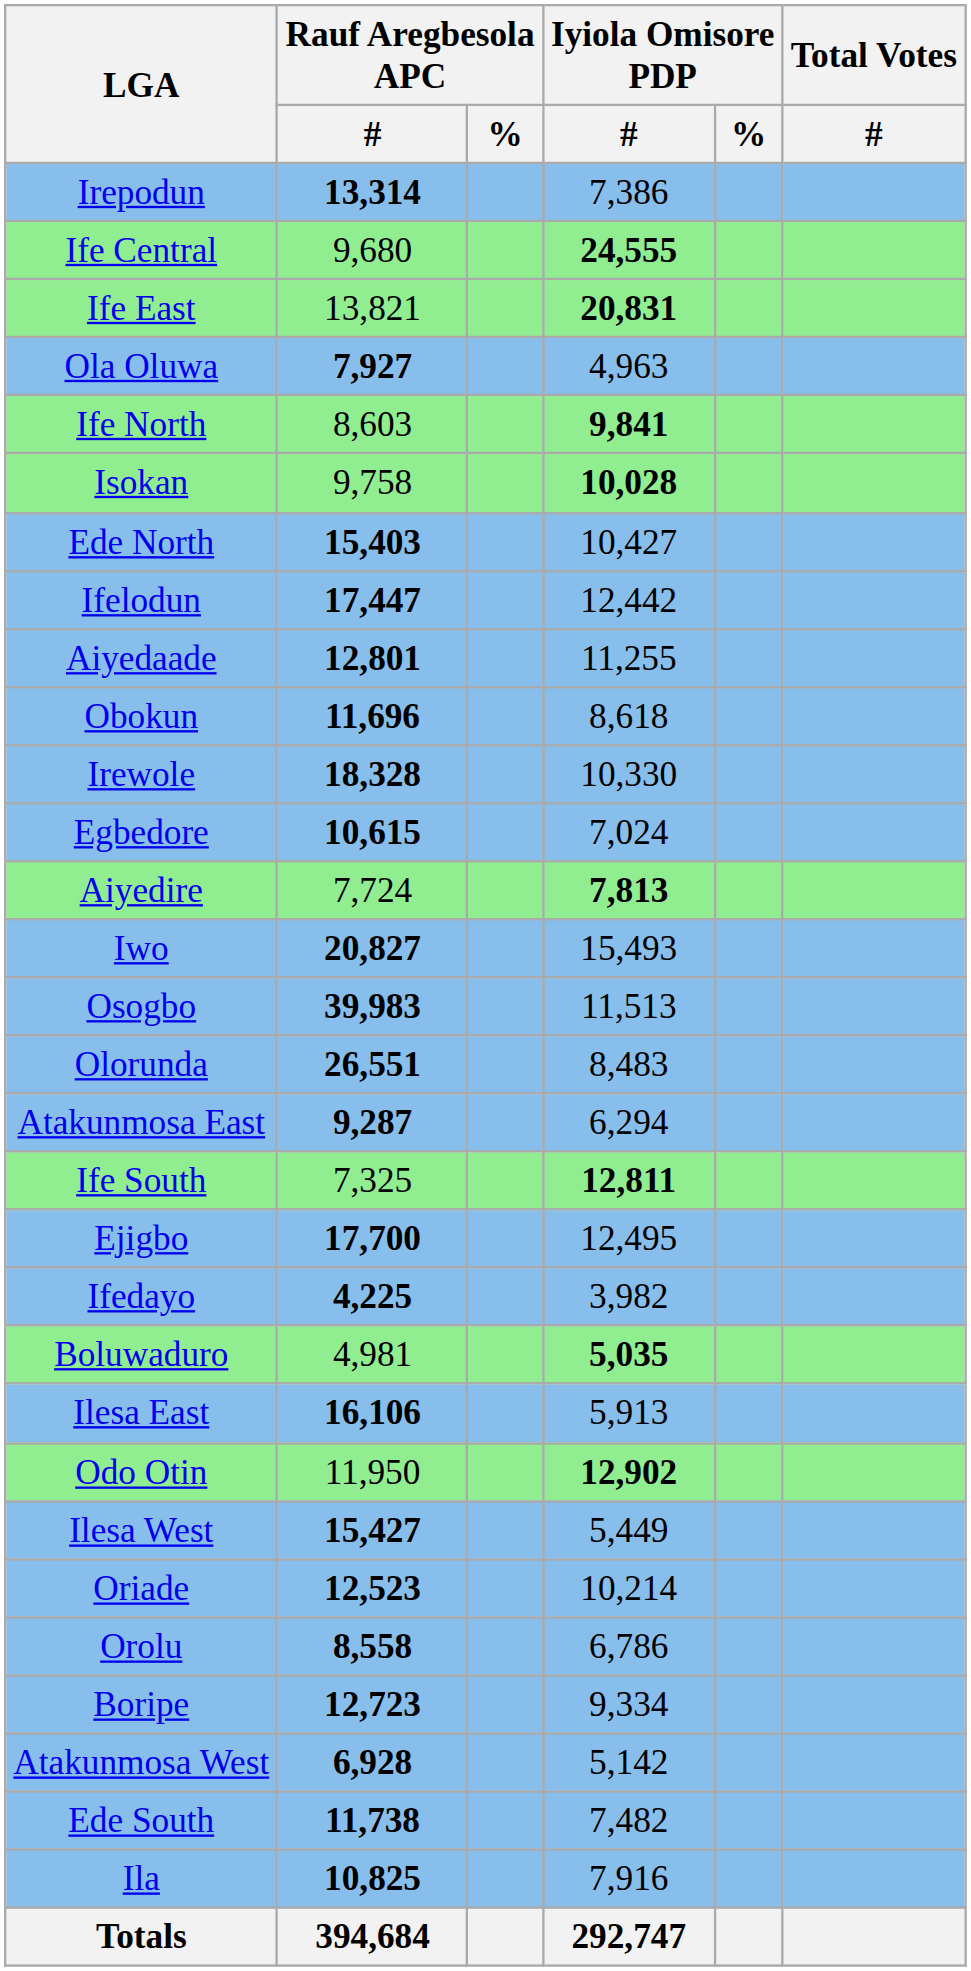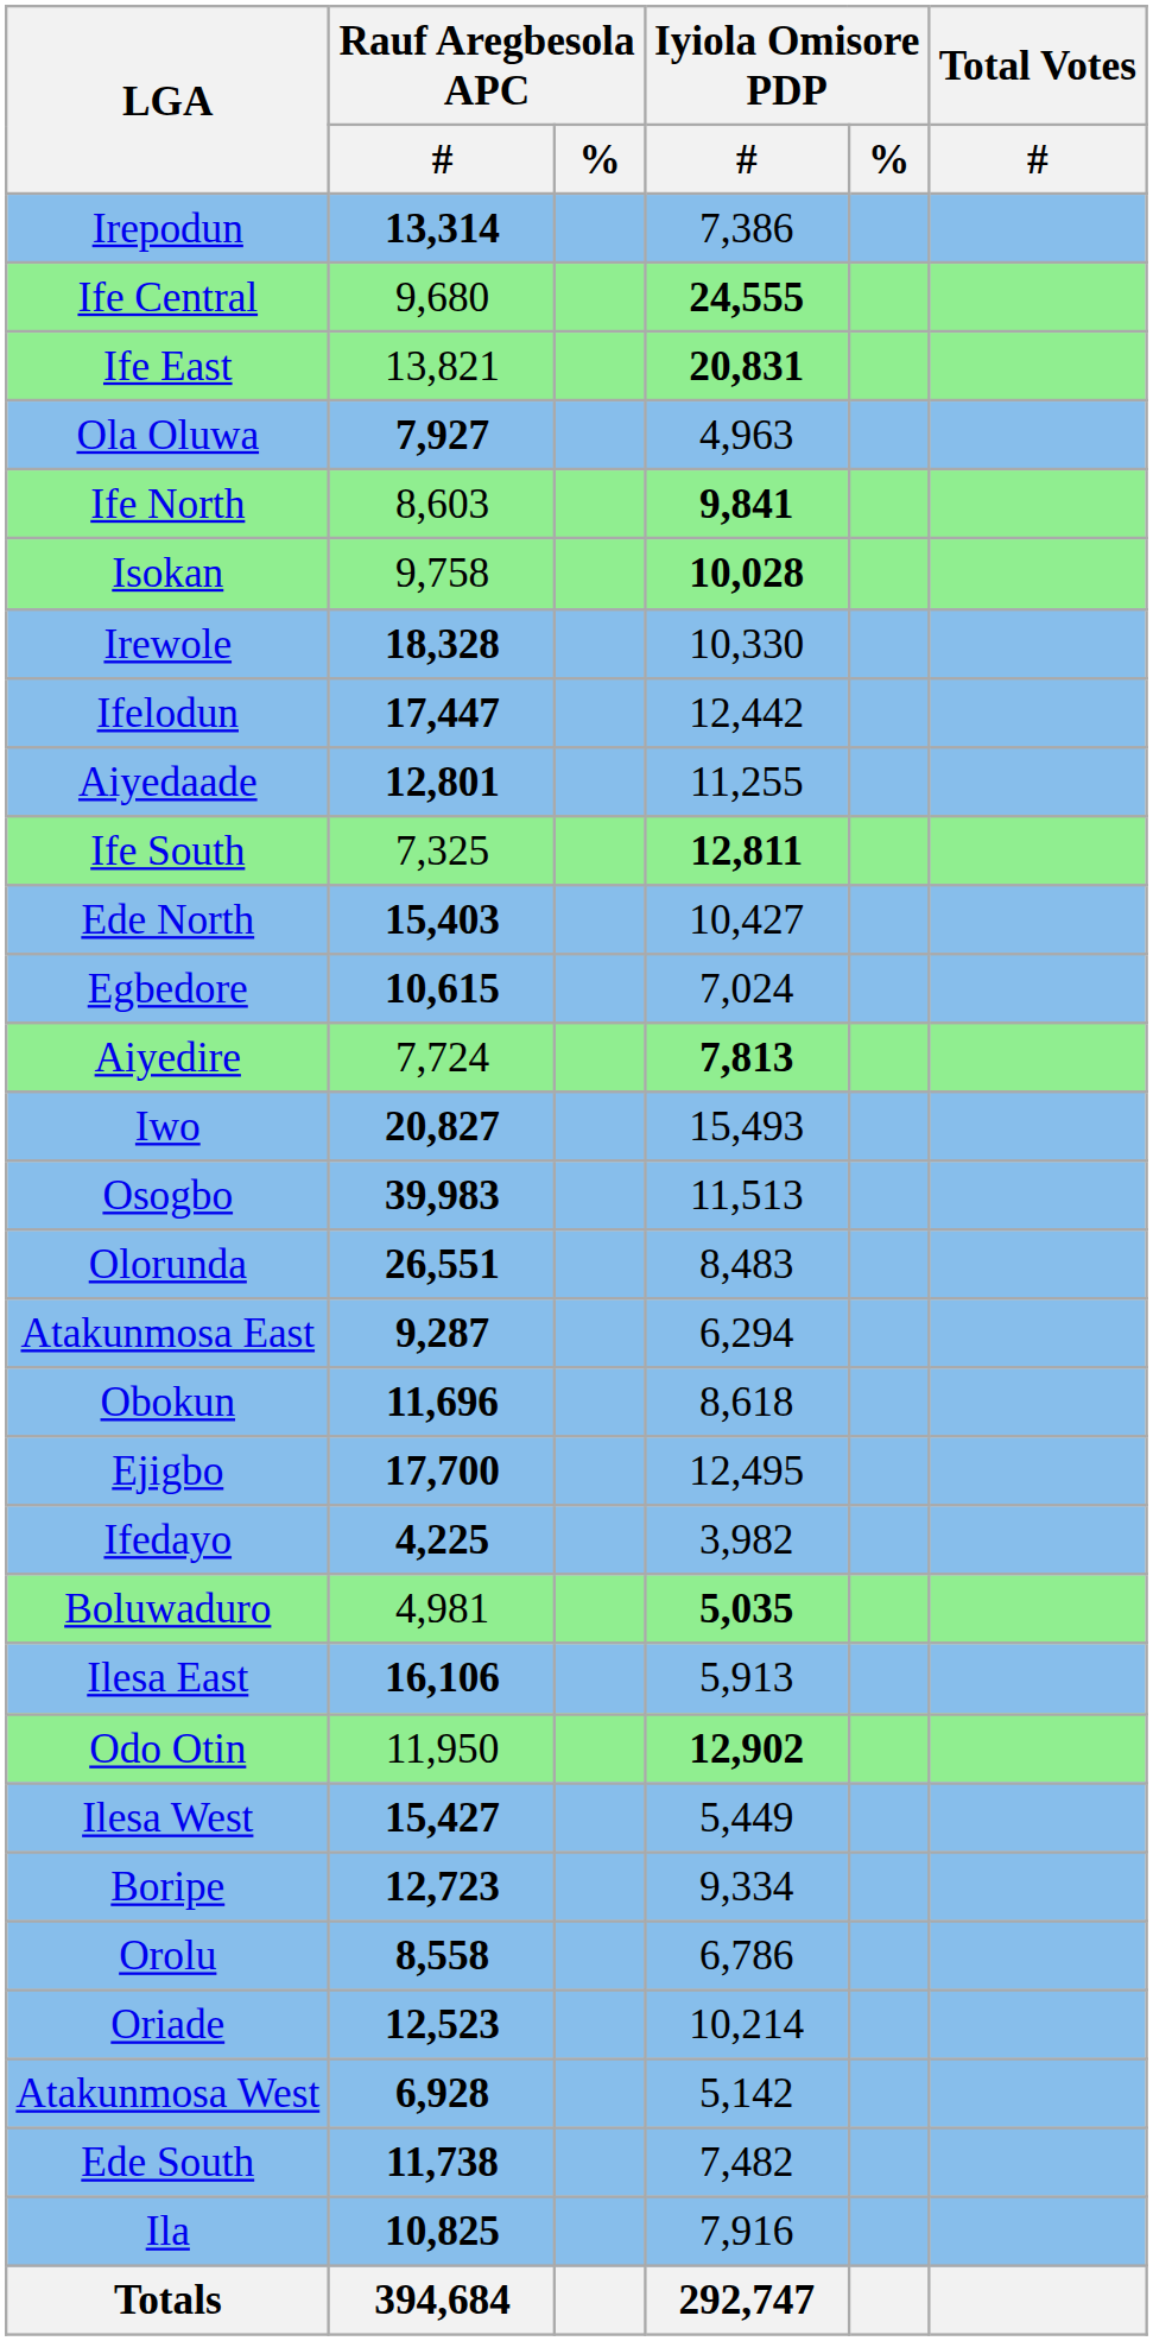 <table class="wikitable sortable" style=" font-size: 95%">
 <tr>
 <th rowspan="2">LGA</th>
 <th colspan="2">Rauf Aregbesola<br>APC</th>
 <th colspan="2">Iyiola Omisore<br>PDP</th>
 <th>Total Votes</th>
 </tr>
 <tr>
 <th>#</th>
 <th>%</th>
 <th>#</th>
 <th>%</th>
 <th>#</th>
 </tr>
 <tr>
 <td bgcolor=#87BEEB align="center"><a href='#'>Irepodun</a></td>
 <td bgcolor=#87BEEB align="center"><strong>13,314</strong></td>
 <td bgcolor=#87BEEB align="center"></td>
 <td bgcolor=#87BEEB align="center">7,386</td>
 <td bgcolor=#87BEEB align="center"></td>
 <td bgcolor=#87BEEB align="center"></td>
 </tr>
 <tr>
 <td bgcolor=#90EE90 align="center"><a href='#'>Ife Central</a></td>
 <td bgcolor=#90EE90 align="center">9,680</td>
 <td bgcolor=#90EE90 align="center"></td>
 <td bgcolor=#90EE90 align="center"><strong>24,555</strong></td>
 <td bgcolor=#90EE90 align="center"></td>
 <td bgcolor=#90EE90 align="center"></td>
 </tr>
 <tr>
 <td bgcolor=#90EE90 align="center"><a href='#'>Ife East</a></td>
 <td bgcolor=#90EE90 align="center">13,821</td>
 <td bgcolor=#90EE90 align="center"></td>
 <td bgcolor=#90EE90 align="center"><strong>20,831</strong></td>
 <td bgcolor=#90EE90 align="center"></td>
 <td bgcolor=#90EE90 align="center"></td>
 </tr>
 <tr>
 <td bgcolor=#87BEEB align="center"><a href='#'>Ola Oluwa</a></td>
 <td bgcolor=#87BEEB align="center"><strong>7,927</strong></td>
 <td bgcolor=#87BEEB align="center"></td>
 <td bgcolor=#87BEEB align="center">4,963</td>
 <td bgcolor=#87BEEB align="center"></td>
 <td bgcolor=#87BEEB align="center"></td>
 </tr>
 <tr>
 <td bgcolor=#90EE90 align="center"><a href='#'>Ife North</a></td>
 <td bgcolor=#90EE90 align="center">8,603</td>
 <td bgcolor=#90EE90 align="center"></td>
 <td bgcolor=#90EE90 align="center"><strong>9,841</strong></td>
 <td bgcolor=#90EE90 align="center"></td>
 <td bgcolor=#90EE90 align="center"></td>
 </tr>
 <tr>
 <td bgcolor=#90EE90 align="center"><a href='#'>Isokan</a></td>
 <td bgcolor=#90EE90 align="center">9,758</td>
 <td bgcolor=#90EE90 align="center"></td>
 <td bgcolor=#90EE90 align="center"><strong>10,028</strong></td>
 <td bgcolor=#90EE90 align="center"></td>
 <td bgcolor=#90EE90 align="center"></td>
 </tr>
 <tr>
-<td bgcolor=#87BEEB align="center"><a href='#'>Ede North</a></td>
-<td bgcolor=#87BEEB align="center"><strong>15,403</strong></td>
+<td bgcolor=#87BEEB align="center"><a href='#'>Irewole</a></td>
+<td bgcolor=#87BEEB align="center"><strong>18,328</strong></td>
 <td bgcolor=#87BEEB align="center"></td>
-<td bgcolor=#87BEEB align="center">10,427</td>
+<td bgcolor=#87BEEB align="center">10,330</td>
 <td bgcolor=#87BEEB align="center"></td>
 <td bgcolor=#87BEEB align="center"></td>
 </tr>
 <tr>
 <td bgcolor=#87BEEB align="center"><a href='#'>Ifelodun</a></td>
 <td bgcolor=#87BEEB align="center"><strong>17,447</strong></td>
 <td bgcolor=#87BEEB align="center"></td>
 <td bgcolor=#87BEEB align="center">12,442</td>
 <td bgcolor=#87BEEB align="center"></td>
 <td bgcolor=#87BEEB align="center"></td>
 </tr>
 <tr>
 <td bgcolor=#87BEEB align="center"><a href='#'>Aiyedaade</a></td>
 <td bgcolor=#87BEEB align="center"><strong>12,801</strong></td>
 <td bgcolor=#87BEEB align="center"></td>
 <td bgcolor=#87BEEB align="center">11,255</td>
 <td bgcolor=#87BEEB align="center"></td>
 <td bgcolor=#87BEEB align="center"></td>
 </tr>
 <tr>
-<td bgcolor=#87BEEB align="center"><a href='#'>Obokun</a></td>
-<td bgcolor=#87BEEB align="center"><strong>11,696</strong></td>
-<td bgcolor=#87BEEB align="center"></td>
-<td bgcolor=#87BEEB align="center">8,618</td>
-<td bgcolor=#87BEEB align="center"></td>
-<td bgcolor=#87BEEB align="center"></td>
+<td bgcolor=#90EE90 align="center"><a href='#'>Ife South</a></td>
+<td bgcolor=#90EE90 align="center">7,325</td>
+<td bgcolor=#90EE90 align="center"></td>
+<td bgcolor=#90EE90 align="center"><strong>12,811</strong></td>
+<td bgcolor=#90EE90 align="center"></td>
+<td bgcolor=#90EE90 align="center"></td>
 </tr>
 <tr>
-<td bgcolor=#87BEEB align="center"><a href='#'>Irewole</a></td>
-<td bgcolor=#87BEEB align="center"><strong>18,328</strong></td>
+<td bgcolor=#87BEEB align="center"><a href='#'>Ede North</a></td>
+<td bgcolor=#87BEEB align="center"><strong>15,403</strong></td>
 <td bgcolor=#87BEEB align="center"></td>
-<td bgcolor=#87BEEB align="center">10,330</td>
+<td bgcolor=#87BEEB align="center">10,427</td>
 <td bgcolor=#87BEEB align="center"></td>
 <td bgcolor=#87BEEB align="center"></td>
 </tr>
 <tr>
 <td bgcolor=#87BEEB align="center"><a href='#'>Egbedore</a></td>
 <td bgcolor=#87BEEB align="center"><strong>10,615</strong></td>
 <td bgcolor=#87BEEB align="center"></td>
 <td bgcolor=#87BEEB align="center">7,024</td>
 <td bgcolor=#87BEEB align="center"></td>
 <td bgcolor=#87BEEB align="center"></td>
 </tr>
 <tr>
 <td bgcolor=#90EE90 align="center"><a href='#'>Aiyedire</a></td>
 <td bgcolor=#90EE90 align="center">7,724</td>
 <td bgcolor=#90EE90 align="center"></td>
 <td bgcolor=#90EE90 align="center"><strong>7,813</strong></td>
 <td bgcolor=#90EE90 align="center"></td>
 <td bgcolor=#90EE90 align="center"></td>
 </tr>
 <tr>
 <td bgcolor=#87BEEB align="center"><a href='#'>Iwo</a></td>
 <td bgcolor=#87BEEB align="center"><strong>20,827</strong></td>
 <td bgcolor=#87BEEB align="center"></td>
 <td bgcolor=#87BEEB align="center">15,493</td>
 <td bgcolor=#87BEEB align="center"></td>
 <td bgcolor=#87BEEB align="center"></td>
 </tr>
 <tr>
 <td bgcolor=#87BEEB align="center"><a href='#'>Osogbo</a></td>
 <td bgcolor=#87BEEB align="center"><strong>39,983</strong></td>
 <td bgcolor=#87BEEB align="center"></td>
 <td bgcolor=#87BEEB align="center">11,513</td>
 <td bgcolor=#87BEEB align="center"></td>
 <td bgcolor=#87BEEB align="center"></td>
 </tr>
 <tr>
 <td bgcolor=#87BEEB align="center"><a href='#'>Olorunda</a></td>
 <td bgcolor=#87BEEB align="center"><strong>26,551</strong></td>
 <td bgcolor=#87BEEB align="center"></td>
 <td bgcolor=#87BEEB align="center">8,483</td>
 <td bgcolor=#87BEEB align="center"></td>
 <td bgcolor=#87BEEB align="center"></td>
 </tr>
 <tr>
 <td bgcolor=#87BEEB align="center"><a href='#'>Atakunmosa East</a></td>
 <td bgcolor=#87BEEB align="center"><strong>9,287</strong></td>
 <td bgcolor=#87BEEB align="center"></td>
 <td bgcolor=#87BEEB align="center">6,294</td>
 <td bgcolor=#87BEEB align="center"></td>
 <td bgcolor=#87BEEB align="center"></td>
 </tr>
 <tr>
-<td bgcolor=#90EE90 align="center"><a href='#'>Ife South</a></td>
-<td bgcolor=#90EE90 align="center">7,325</td>
-<td bgcolor=#90EE90 align="center"></td>
-<td bgcolor=#90EE90 align="center"><strong>12,811</strong></td>
-<td bgcolor=#90EE90 align="center"></td>
-<td bgcolor=#90EE90 align="center"></td>
+<td bgcolor=#87BEEB align="center"><a href='#'>Obokun</a></td>
+<td bgcolor=#87BEEB align="center"><strong>11,696</strong></td>
+<td bgcolor=#87BEEB align="center"></td>
+<td bgcolor=#87BEEB align="center">8,618</td>
+<td bgcolor=#87BEEB align="center"></td>
+<td bgcolor=#87BEEB align="center"></td>
 </tr>
 <tr>
 <td bgcolor=#87BEEB align="center"><a href='#'>Ejigbo</a></td>
 <td bgcolor=#87BEEB align="center"><strong>17,700</strong></td>
 <td bgcolor=#87BEEB align="center"></td>
 <td bgcolor=#87BEEB align="center">12,495</td>
 <td bgcolor=#87BEEB align="center"></td>
 <td bgcolor=#87BEEB align="center"></td>
 </tr>
 <tr>
 <td bgcolor=#87BEEB align="center"><a href='#'>Ifedayo</a></td>
 <td bgcolor=#87BEEB align="center"><strong>4,225</strong></td>
 <td bgcolor=#87BEEB align="center"></td>
 <td bgcolor=#87BEEB align="center">3,982</td>
 <td bgcolor=#87BEEB align="center"></td>
 <td bgcolor=#87BEEB align="center"></td>
 </tr>
 <tr>
 <td bgcolor=#90EE90 align="center"><a href='#'>Boluwaduro</a></td>
 <td bgcolor=#90EE90 align="center">4,981</td>
 <td bgcolor=#90EE90 align="center"></td>
 <td bgcolor=#90EE90 align="center"><strong>5,035</strong></td>
 <td bgcolor=#90EE90 align="center"></td>
 <td bgcolor=#90EE90 align="center"></td>
 </tr>
 <tr>
 <td bgcolor=#87BEEB align="center"><a href='#'>Ilesa East</a></td>
 <td bgcolor=#87BEEB align="center"><strong>16,106</strong></td>
 <td bgcolor=#87BEEB align="center"></td>
 <td bgcolor=#87BEEB align="center">5,913</td>
 <td bgcolor=#87BEEB align="center"></td>
 <td bgcolor=#87BEEB align="center"></td>
 </tr>
 <tr>
 <td bgcolor=#90EE90 align="center"><a href='#'>Odo Otin</a></td>
 <td bgcolor=#90EE90 align="center">11,950</td>
 <td bgcolor=#90EE90 align="center"></td>
 <td bgcolor=#90EE90 align="center"><strong>12,902</strong></td>
 <td bgcolor=#90EE90 align="center"></td>
 <td bgcolor=#90EE90 align="center"></td>
 </tr>
 <tr>
 <td bgcolor=#87BEEB align="center"><a href='#'>Ilesa West</a></td>
 <td bgcolor=#87BEEB align="center"><strong>15,427</strong></td>
 <td bgcolor=#87BEEB align="center"></td>
 <td bgcolor=#87BEEB align="center">5,449</td>
 <td bgcolor=#87BEEB align="center"></td>
 <td bgcolor=#87BEEB align="center"></td>
 </tr>
 <tr>
-<td bgcolor=#87BEEB align="center"><a href='#'>Oriade</a></td>
-<td bgcolor=#87BEEB align="center"><strong>12,523</strong></td>
+<td bgcolor=#87BEEB align="center"><a href='#'>Boripe</a></td>
+<td bgcolor=#87BEEB align="center"><strong>12,723</strong></td>
 <td bgcolor=#87BEEB align="center"></td>
-<td bgcolor=#87BEEB align="center">10,214</td>
+<td bgcolor=#87BEEB align="center">9,334</td>
 <td bgcolor=#87BEEB align="center"></td>
 <td bgcolor=#87BEEB align="center"></td>
 </tr>
 <tr>
 <td bgcolor=#87BEEB align="center"><a href='#'>Orolu</a></td>
 <td bgcolor=#87BEEB align="center"><strong>8,558</strong></td>
 <td bgcolor=#87BEEB align="center"></td>
 <td bgcolor=#87BEEB align="center">6,786</td>
 <td bgcolor=#87BEEB align="center"></td>
 <td bgcolor=#87BEEB align="center"></td>
 </tr>
 <tr>
-<td bgcolor=#87BEEB align="center"><a href='#'>Boripe</a></td>
-<td bgcolor=#87BEEB align="center"><strong>12,723</strong></td>
+<td bgcolor=#87BEEB align="center"><a href='#'>Oriade</a></td>
+<td bgcolor=#87BEEB align="center"><strong>12,523</strong></td>
 <td bgcolor=#87BEEB align="center"></td>
-<td bgcolor=#87BEEB align="center">9,334</td>
+<td bgcolor=#87BEEB align="center">10,214</td>
 <td bgcolor=#87BEEB align="center"></td>
 <td bgcolor=#87BEEB align="center"></td>
 </tr>
 <tr>
 <td bgcolor=#87BEEB align="center"><a href='#'>Atakunmosa West</a></td>
 <td bgcolor=#87BEEB align="center"><strong>6,928</strong></td>
 <td bgcolor=#87BEEB align="center"></td>
 <td bgcolor=#87BEEB align="center">5,142</td>
 <td bgcolor=#87BEEB align="center"></td>
 <td bgcolor=#87BEEB align="center"></td>
 </tr>
 <tr>
 <td bgcolor=#87BEEB align="center"><a href='#'>Ede South</a></td>
 <td bgcolor=#87BEEB align="center"><strong>11,738</strong></td>
 <td bgcolor=#87BEEB align="center"></td>
 <td bgcolor=#87BEEB align="center">7,482</td>
 <td bgcolor=#87BEEB align="center"></td>
 <td bgcolor=#87BEEB align="center"></td>
 </tr>
 <tr>
 <td bgcolor=#87BEEB align="center"><a href='#'>Ila</a></td>
 <td bgcolor=#87BEEB align="center"><strong>10,825</strong></td>
 <td bgcolor=#87BEEB align="center"></td>
 <td bgcolor=#87BEEB align="center">7,916</td>
 <td bgcolor=#87BEEB align="center"></td>
 <td bgcolor=#87BEEB align="center"></td>
 </tr>
 <tr>
 <th>Totals</th>
 <th><strong>394,684</strong></th>
 <th></th>
 <th><strong>292,747</strong></th>
 <th></th>
 <th></th>
 </tr>
 </table>
